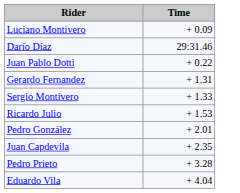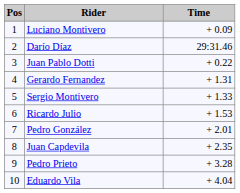 <table bgcolor="#f7f8ff" cellpadding="3" cellspacing="0" border="1" style="font-size: 95%; border: gray solid 1px; border-collapse: collapse;">
 <tr bgcolor="#CCCCCC">
+<td align="center" width="20"><strong>Pos</strong></td>
 <td align="center" width="200"><strong>Rider</strong></td>
 <td align="center" width="100"><strong>Time</strong></td>
 </tr>
 <tr valign=top>
+<td align=center>1</td>
 <td> <a href='#'>Luciano Montivero</a></td>
 <td align=right>+ 0.09</td>
 </tr>
 <tr valign=top>
+<td align=center>2</td>
 <td> <a href='#'>Darío Díaz</a></td>
 <td align=right>29:31.46</td>
 </tr>
 <tr valign=top>
+<td align=center>3</td>
 <td> <a href='#'>Juan Pablo Dotti</a></td>
 <td align=right>+ 0.22</td>
 </tr>
 <tr valign=top>
+<td align=center>4</td>
 <td> <a href='#'>Gerardo Fernandez</a></td>
 <td align=right>+ 1.31</td>
 </tr>
 <tr valign=top>
+<td align=center>5</td>
 <td> <a href='#'>Sergio Montivero</a></td>
 <td align=right>+ 1.33</td>
 </tr>
 <tr valign=top>
+<td align=center>6</td>
 <td> <a href='#'>Ricardo Julio</a></td>
 <td align=right>+ 1.53</td>
 </tr>
 <tr valign=top>
+<td align=center>7</td>
 <td> <a href='#'>Pedro González</a></td>
 <td align=right>+ 2.01</td>
 </tr>
 <tr valign=top>
+<td align=center>8</td>
 <td> <a href='#'>Juan Capdevila</a></td>
 <td align=right>+ 2.35</td>
 </tr>
 <tr valign=top>
+<td align=center>9</td>
 <td> <a href='#'>Pedro Prieto</a></td>
 <td align=right>+ 3.28</td>
 </tr>
 <tr valign=top>
+<td align=center>10</td>
 <td> <a href='#'>Eduardo Vila</a></td>
 <td align=right>+ 4.04</td>
 </tr>
 </table>
